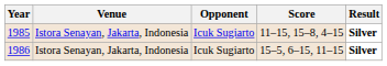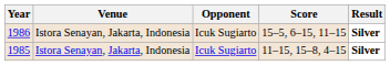 <table class="sortable wikitable" style="font-size: 90%;">
 <tr>
 <th>Year</th>
 <th>Venue</th>
 <th>Opponent</th>
 <th>Score</th>
 <th>Result</th>
 </tr>
 <tr style="background:#F3E6D7">
+<td align="center"><a href='#'>1986</a></td>
+<td align="left">Istora Senayan, Jakarta, Indonesia</td>
+<td align="left"> Icuk Sugiarto</td>
+<td align="left">15–5, 6–15, 11–15</td>
+<td style="text-align:left; background:white"> <strong>Silver</strong></td>
+</tr>
+<tr style="background:#F3E6D7">
 <td align="center"><a href='#'>1985</a></td>
 <td align="left"><a href='#'>Istora Senayan</a>, <a href='#'>Jakarta</a>, Indonesia</td>
 <td align="left"> <a href='#'>Icuk Sugiarto</a></td>
 <td align="left">11–15, 15–8, 4–15</td>
 <td style="text-align:left; background:white"> <strong>Silver</strong></td>
 </tr>
-<tr style="background:#F3E6D7">
-<td align="center"><a href='#'>1986</a></td>
-<td align="left">Istora Senayan, Jakarta, Indonesia</td>
-<td align="left"> Icuk Sugiarto</td>
-<td align="left">15–5, 6–15, 11–15</td>
-<td style="text-align:left; background:white"> <strong>Silver</strong></td>
-</tr>
 </table>
